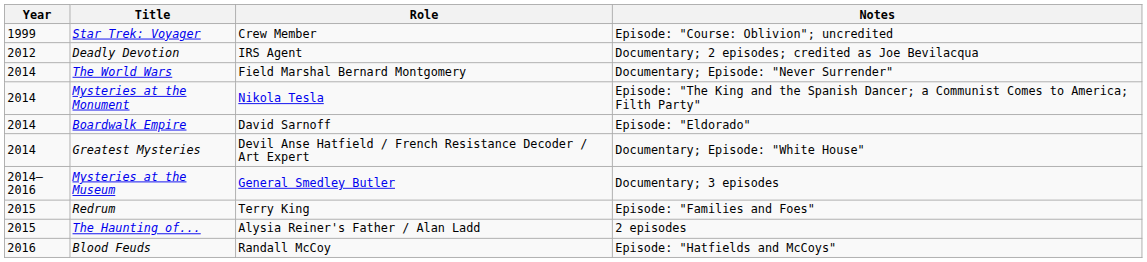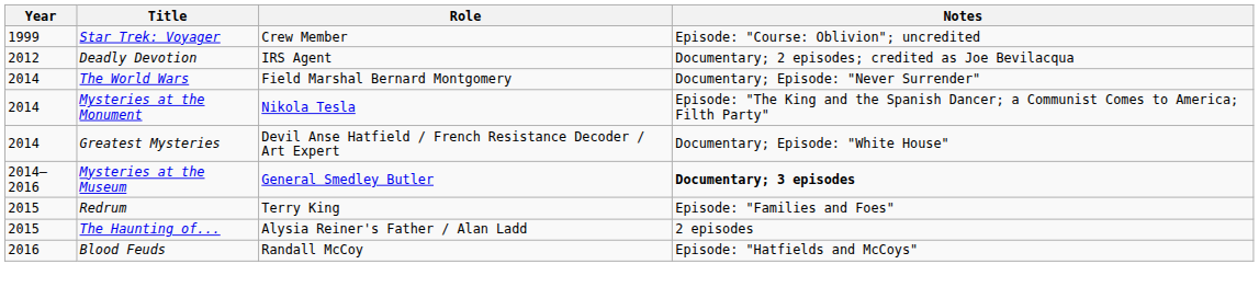 <table class="wikitable sortable">
 <tr>
 <th>Year</th>
 <th>Title</th>
 <th>Role</th>
 <th>Notes</th>
 </tr>
 <tr>
 <td>1999</td>
 <td><em><a href='#'>Star Trek: Voyager</a></em></td>
 <td>Crew Member</td>
 <td>Episode: "Course: Oblivion"; uncredited</td>
 </tr>
 <tr>
 <td>2012</td>
 <td><em>Deadly Devotion</em></td>
 <td>IRS Agent</td>
 <td>Documentary; 2 episodes; credited as Joe Bevilacqua</td>
 </tr>
 <tr>
 <td>2014</td>
 <td><em><a href='#'>The World Wars</a></em></td>
 <td>Field Marshal Bernard Montgomery</td>
 <td>Documentary; Episode: "Never Surrender"</td>
 </tr>
 <tr>
 <td>2014</td>
 <td><em><a href='#'>Mysteries at the Monument</a></em></td>
 <td><a href='#'>Nikola Tesla</a></td>
 <td>Episode: "The King and the Spanish Dancer; a Communist Comes to America; Filth Party"</td>
 </tr>
 <tr>
 <td>2014</td>
-<td><em><a href='#'>Boardwalk Empire</a></em></td>
-<td>David Sarnoff</td>
-<td>Episode: "Eldorado"</td>
-</tr>
-<tr>
-<td>2014</td>
 <td><em>Greatest Mysteries</em></td>
 <td>Devil Anse Hatfield / French Resistance Decoder / Art Expert</td>
 <td>Documentary; Episode: "White House"</td>
 </tr>
 <tr>
 <td>2014–2016</td>
 <td><em><a href='#'>Mysteries at the Museum</a></em></td>
 <td><a href='#'>General Smedley Butler</a></td>
-<td>Documentary; 3 episodes</td>
+<td><strong>Documentary; 3 episodes</strong></td>
 </tr>
 <tr>
 <td>2015</td>
 <td><em>Redrum</em></td>
 <td>Terry King</td>
 <td>Episode: "Families and Foes"</td>
 </tr>
 <tr>
 <td>2015</td>
 <td><em><a href='#'>The Haunting of...</a></em></td>
 <td>Alysia Reiner's Father / Alan Ladd</td>
 <td>2 episodes</td>
 </tr>
 <tr>
 <td>2016</td>
 <td><em>Blood Feuds</em></td>
 <td>Randall McCoy</td>
 <td>Episode: "Hatfields and McCoys"</td>
 </tr>
 </table>
